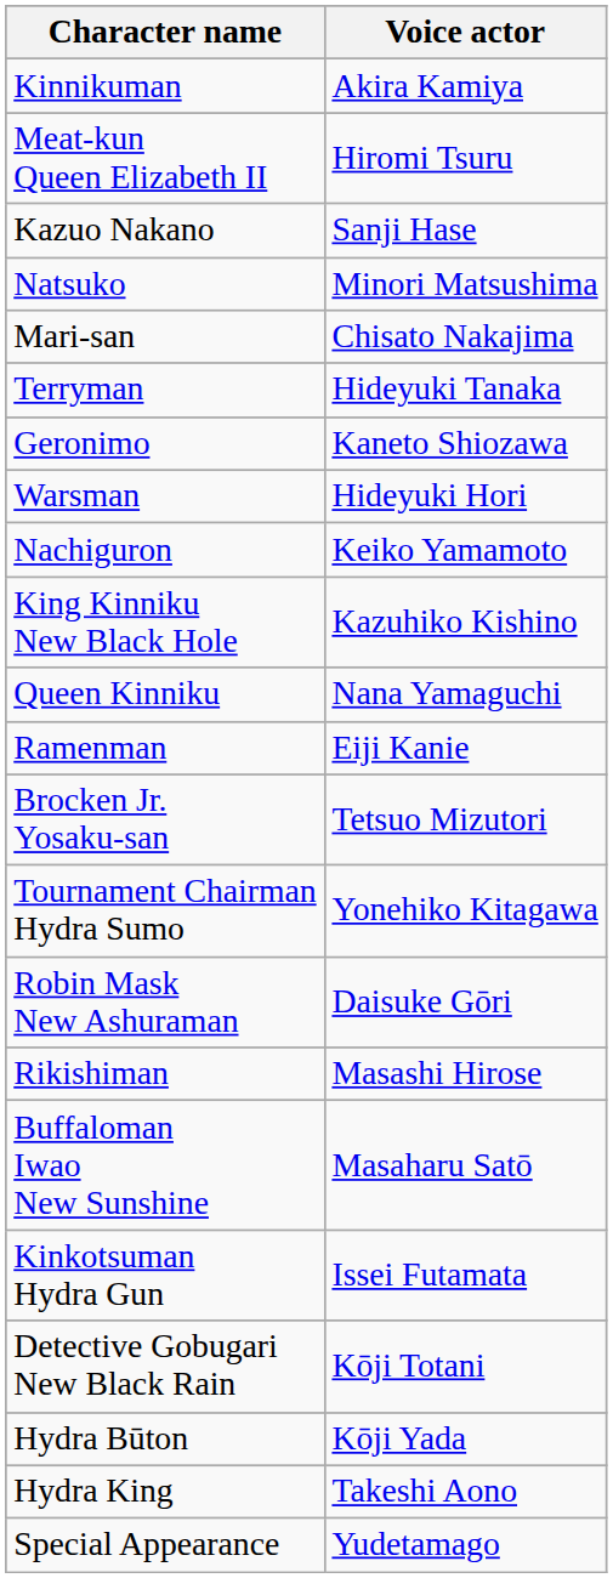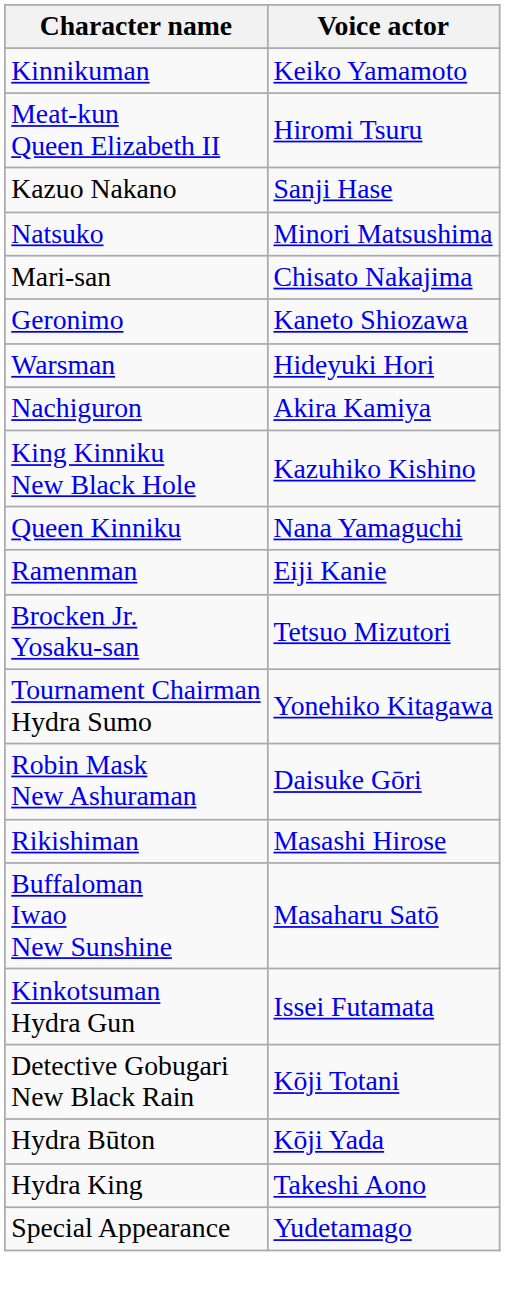 <table class="wikitable">
 <tr>
 <th>Character name</th>
 <th>Voice actor</th>
 </tr>
 <tr>
 <td><a href='#'>Kinnikuman</a></td>
-<td><a href='#'>Akira Kamiya</a></td>
+<td><a href='#'>Keiko Yamamoto</a></td>
 </tr>
 <tr>
 <td><a href='#'>Meat-kun</a><br><a href='#'>Queen Elizabeth II</a></td>
 <td><a href='#'>Hiromi Tsuru</a></td>
 </tr>
 <tr>
 <td>Kazuo Nakano</td>
 <td><a href='#'>Sanji Hase</a></td>
 </tr>
 <tr>
 <td><a href='#'>Natsuko</a></td>
 <td><a href='#'>Minori Matsushima</a></td>
 </tr>
 <tr>
 <td>Mari-san</td>
 <td><a href='#'>Chisato Nakajima</a></td>
 </tr>
 <tr>
-<td><a href='#'>Terryman</a></td>
-<td><a href='#'>Hideyuki Tanaka</a></td>
-</tr>
-<tr>
 <td><a href='#'>Geronimo</a></td>
 <td><a href='#'>Kaneto Shiozawa</a></td>
 </tr>
 <tr>
 <td><a href='#'>Warsman</a></td>
 <td><a href='#'>Hideyuki Hori</a></td>
 </tr>
 <tr>
 <td><a href='#'>Nachiguron</a></td>
-<td><a href='#'>Keiko Yamamoto</a></td>
+<td><a href='#'>Akira Kamiya</a></td>
 </tr>
 <tr>
 <td><a href='#'>King Kinniku</a><br><a href='#'>New Black Hole</a></td>
 <td><a href='#'>Kazuhiko Kishino</a></td>
 </tr>
 <tr>
 <td><a href='#'>Queen Kinniku</a></td>
 <td><a href='#'>Nana Yamaguchi</a></td>
 </tr>
 <tr>
 <td><a href='#'>Ramenman</a></td>
 <td><a href='#'>Eiji Kanie</a></td>
 </tr>
 <tr>
 <td><a href='#'>Brocken Jr.</a><br><a href='#'>Yosaku-san</a></td>
 <td><a href='#'>Tetsuo Mizutori</a></td>
 </tr>
 <tr>
 <td><a href='#'>Tournament Chairman</a><br>Hydra Sumo</td>
 <td><a href='#'>Yonehiko Kitagawa</a></td>
 </tr>
 <tr>
 <td><a href='#'>Robin Mask</a><br><a href='#'>New Ashuraman</a></td>
 <td><a href='#'>Daisuke Gōri</a></td>
 </tr>
 <tr>
 <td><a href='#'>Rikishiman</a></td>
 <td><a href='#'>Masashi Hirose</a></td>
 </tr>
 <tr>
 <td><a href='#'>Buffaloman</a><br><a href='#'>Iwao</a><br><a href='#'>New Sunshine</a></td>
 <td><a href='#'>Masaharu Satō</a></td>
 </tr>
 <tr>
 <td><a href='#'>Kinkotsuman</a><br>Hydra Gun</td>
 <td><a href='#'>Issei Futamata</a></td>
 </tr>
 <tr>
 <td>Detective Gobugari<br>New Black Rain</td>
 <td><a href='#'>Kōji Totani</a></td>
 </tr>
 <tr>
 <td>Hydra Būton</td>
 <td><a href='#'>Kōji Yada</a></td>
 </tr>
 <tr>
 <td>Hydra King</td>
 <td><a href='#'>Takeshi Aono</a></td>
 </tr>
 <tr>
 <td>Special Appearance</td>
 <td><a href='#'>Yudetamago</a></td>
 </tr>
 </table>
